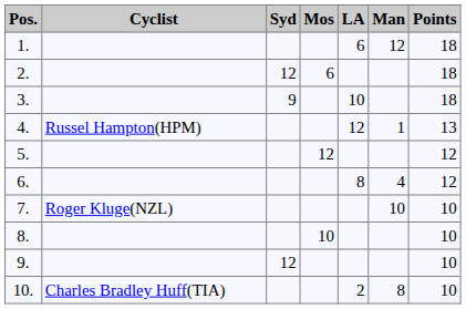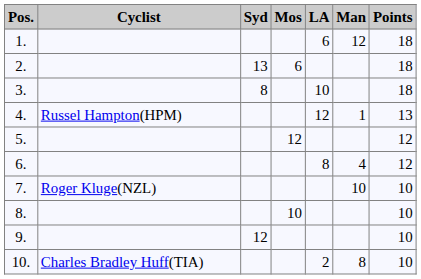 <table bgcolor="#f7f8ff" cellpadding="3" cellspacing="0" border="1" style="font-size: 95%; border: gray solid 1px; border-collapse: collapse;">
 <tr bgcolor="#CCCCCC">
 <td align="center" width="10"><strong>Pos.</strong></td>
 <td align="center" width="200"><strong>Cyclist</strong></td>
 <td align="center" width="20"><strong>Syd</strong></td>
 <td align="center" width="20"><strong>Mos</strong></td>
 <td align="center" width="20"><strong>LA</strong></td>
 <td align="center" width="20"><strong>Man</strong></td>
 <td align="center" width="20"><strong>Points</strong></td>
 </tr>
 <tr align="left">
 <td align="center">1.</td>
 <td></td>
 <td align="right"></td>
 <td align="right"></td>
 <td align="right">6</td>
 <td align="right">12</td>
 <td align="right">18</td>
 </tr>
 <tr align="left">
 <td align="center">2.</td>
 <td></td>
-<td align="right">12</td>
+<td align="right">13</td>
 <td align="right">6</td>
 <td align="right"></td>
 <td align="right"></td>
 <td align="right">18</td>
 </tr>
 <tr align="left">
 <td align="center">3.</td>
 <td></td>
-<td align="right">9</td>
+<td align="right">8</td>
 <td align="right"></td>
 <td align="right">10</td>
 <td align="right"></td>
 <td align="right">18</td>
 </tr>
 <tr align="left">
 <td align="center">4.</td>
 <td><a href='#'>Russel Hampton</a>(HPM)</td>
 <td align="right"></td>
 <td align="right"></td>
 <td align="right">12</td>
 <td align="right">1</td>
 <td align="right">13</td>
 </tr>
 <tr align="left">
 <td align="center">5.</td>
 <td></td>
 <td align="right"></td>
 <td align="right">12</td>
 <td align="right"></td>
 <td align="right"></td>
 <td align="right">12</td>
 </tr>
 <tr align="left">
 <td align="center">6.</td>
 <td></td>
 <td align="right"></td>
 <td align="right"></td>
 <td align="right">8</td>
 <td align="right">4</td>
 <td align="right">12</td>
 </tr>
 <tr align="left">
 <td align="center">7.</td>
 <td><a href='#'>Roger Kluge</a>(NZL)</td>
 <td align="right"></td>
 <td align="right"></td>
 <td align="right"></td>
 <td align="right">10</td>
 <td align="right">10</td>
 </tr>
 <tr align="left">
 <td align="center">8.</td>
 <td></td>
 <td align="right"></td>
 <td align="right">10</td>
 <td align="right"></td>
 <td align="right"></td>
 <td align="right">10</td>
 </tr>
 <tr align="left">
 <td align="center">9.</td>
 <td></td>
 <td align="right">12</td>
 <td align="right"></td>
 <td align="right"></td>
 <td align="right"></td>
 <td align="right">10</td>
 </tr>
 <tr align="left">
 <td align="center">10.</td>
 <td><a href='#'>Charles Bradley Huff</a>(TIA)</td>
 <td align="right"></td>
 <td align="right"></td>
 <td align="right">2</td>
 <td align="right">8</td>
 <td align="right">10</td>
 </tr>
 </table>
